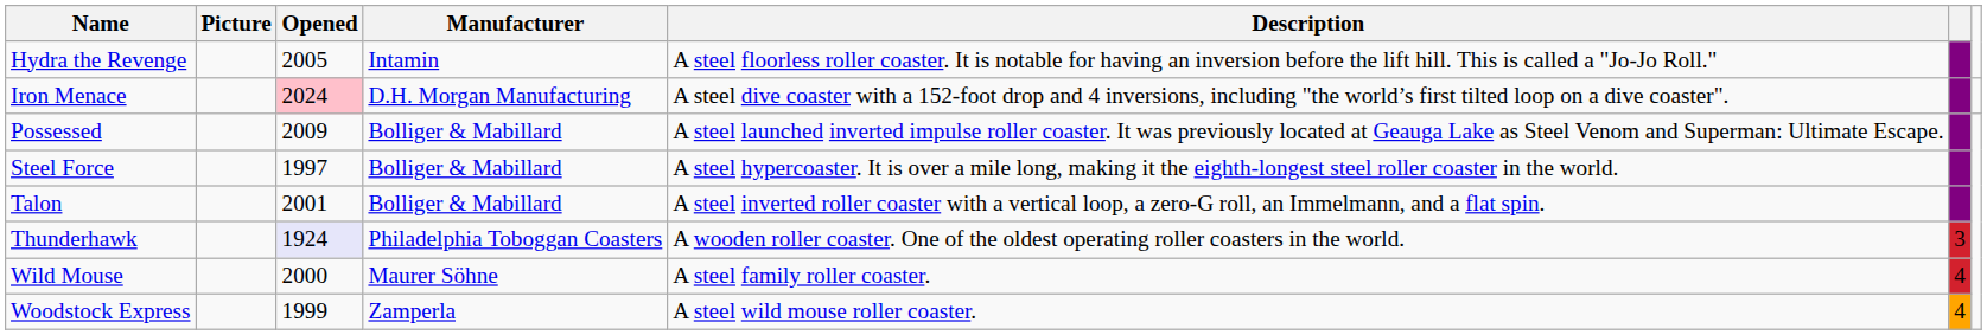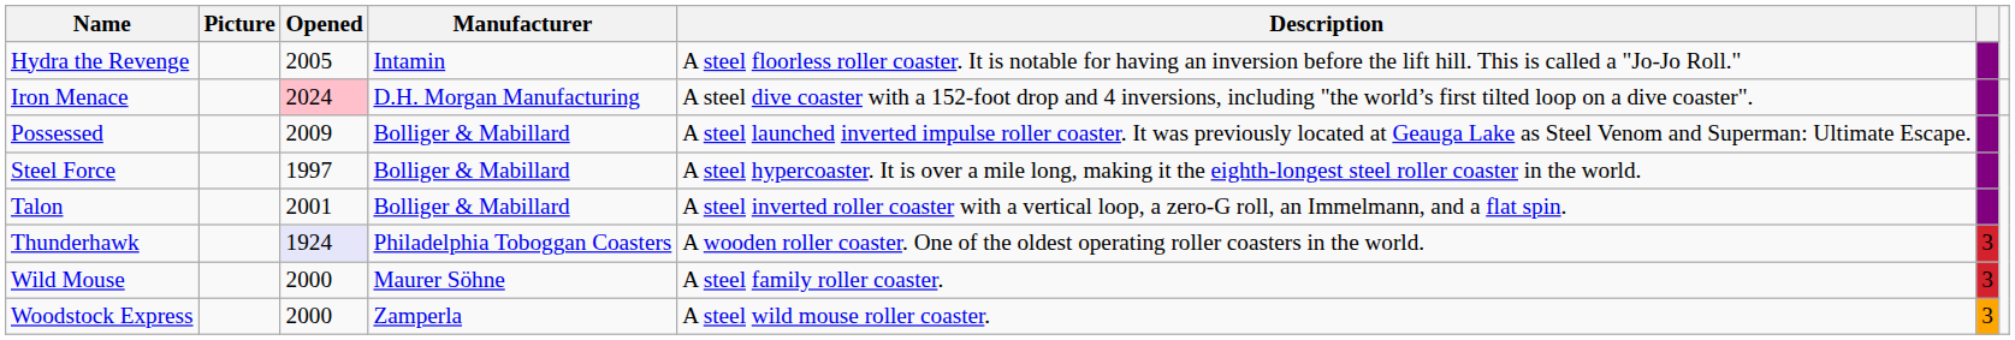 <table class="wikitable sortable">
 <tr>
 <th>Name</th>
 <th>Picture</th>
 <th>Opened</th>
 <th>Manufacturer</th>
 <th>Description</th>
 <th></th>
 </tr>
 <tr>
 <td><a href='#'>Hydra the Revenge</a></td>
 <td> </td>
 <td>2005</td>
 <td><a href='#'>Intamin</a></td>
 <td>A <a href='#'>steel</a> <a href='#'>floorless roller coaster</a>. It is notable for having an inversion before the lift hill. This is called a "Jo-Jo Roll."</td>
 <td bgcolor="purple" align="center"></td>
 </tr>
 <tr>
 <td><a href='#'>Iron Menace</a></td>
 <td></td>
 <td style="background: pink;">2024</td>
 <td><a href='#'>D.H. Morgan Manufacturing</a></td>
 <td>A steel <a href='#'>dive coaster</a> with a 152-foot drop and 4 inversions, including "the world’s first tilted loop on a dive coaster".</td>
 <td bgcolor="purple" align="center"></td>
 <td></td>
 </tr>
 <tr>
 <td><a href='#'>Possessed</a></td>
 <td> </td>
 <td>2009</td>
 <td><a href='#'>Bolliger & Mabillard</a></td>
 <td>A <a href='#'>steel</a> <a href='#'>launched</a> <a href='#'>inverted impulse roller coaster</a>. It was previously located at <a href='#'>Geauga Lake</a> as Steel Venom and Superman: Ultimate Escape.</td>
 <td bgcolor="purple" align="center"></td>
 </tr>
 <tr>
 <td><a href='#'>Steel Force</a></td>
 <td> </td>
 <td>1997</td>
 <td><a href='#'>Bolliger & Mabillard</a></td>
 <td>A <a href='#'>steel</a> <a href='#'>hypercoaster</a>. It is over a mile long, making it the <a href='#'>eighth-longest steel roller coaster</a> in the world.</td>
 <td bgcolor="purple" align="center"></td>
 </tr>
 <tr>
 <td><a href='#'>Talon</a></td>
 <td> </td>
 <td>2001</td>
 <td><a href='#'>Bolliger & Mabillard</a></td>
 <td>A <a href='#'>steel</a> <a href='#'>inverted roller coaster</a> with a vertical loop, a zero-G roll, an Immelmann, and a <a href='#'>flat spin</a>.</td>
 <td bgcolor="purple" align="center"></td>
 </tr>
 <tr>
 <td><a href='#'>Thunderhawk</a></td>
 <td> </td>
 <td style="background: lavender;">1924</td>
 <td><a href='#'>Philadelphia Toboggan Coasters</a></td>
 <td>A <a href='#'>wooden roller coaster</a>. One of the oldest operating roller coasters in the world.</td>
 <td bgcolor="#D3212D" align=center>3</td>
 </tr>
 <tr>
 <td><a href='#'>Wild Mouse</a></td>
 <td></td>
 <td>2000</td>
 <td><a href='#'>Maurer Söhne</a></td>
 <td>A <a href='#'>steel</a> <a href='#'>family roller coaster</a>.</td>
-<td bgcolor="#D3212D" align="center">4</td>
+<td bgcolor="#D3212D" align="center">3</td>
 </tr>
 <tr>
 <td><a href='#'>Woodstock Express</a></td>
 <td> </td>
-<td>1999</td>
+<td>2000</td>
 <td><a href='#'>Zamperla</a></td>
 <td>A <a href='#'>steel</a> <a href='#'>wild mouse roller coaster</a>.</td>
-<td bgcolor="orange" align="center">4</td>
+<td bgcolor="orange" align="center">3</td>
 </tr>
 </table>
